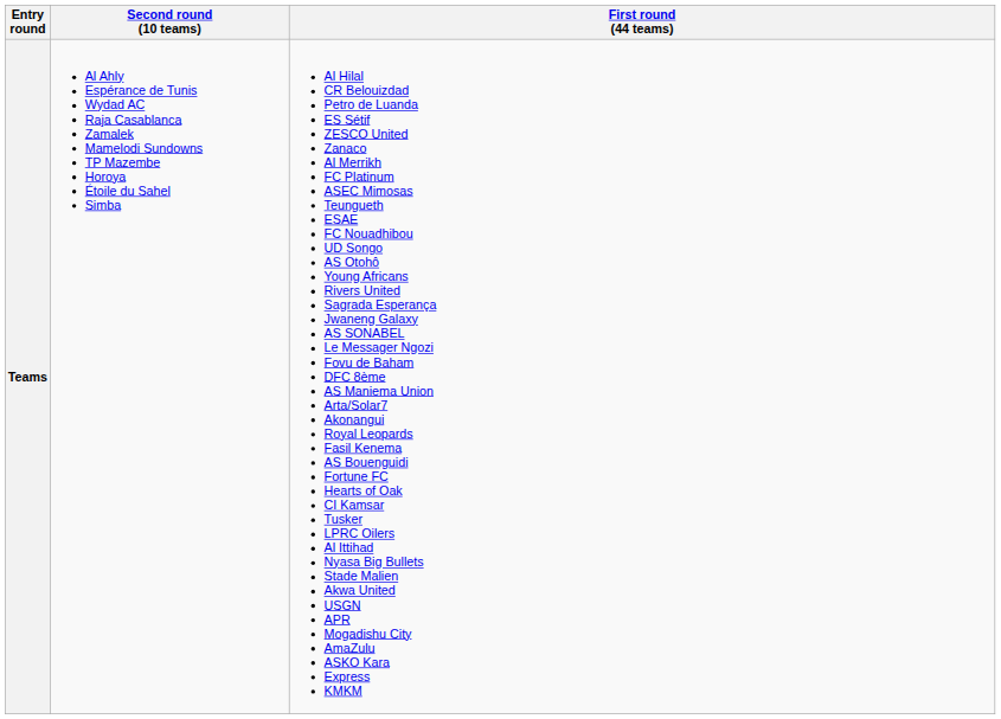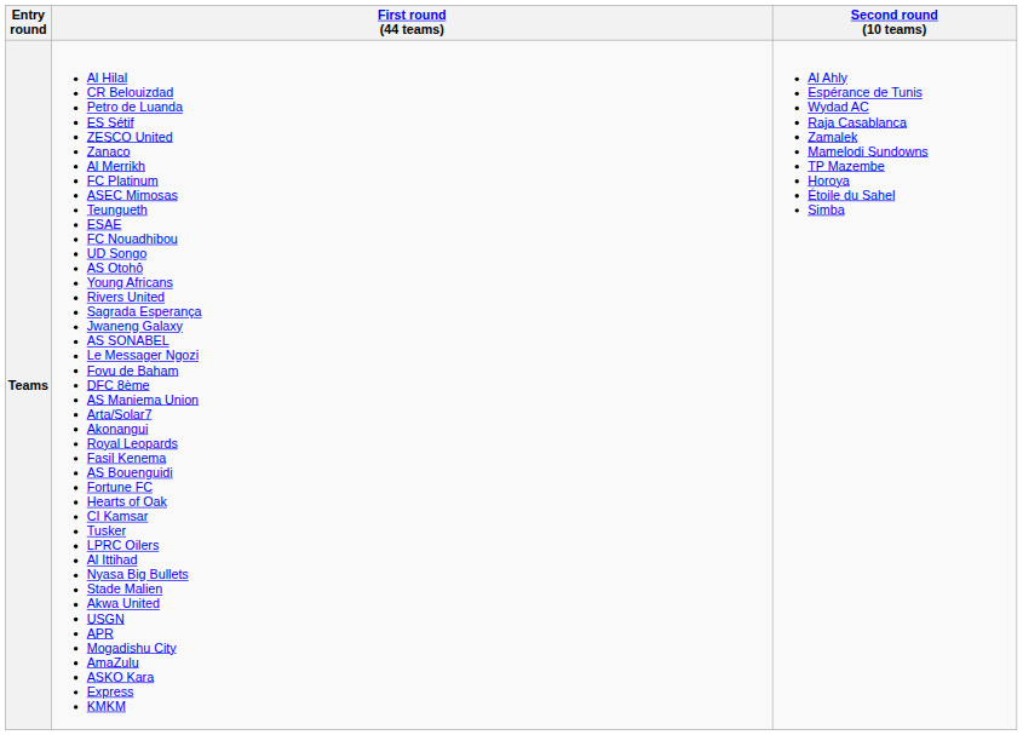 <table class="wikitable">
 <tr>
 <th>Entry round</th>
+<th width=75%><a href='#'>First round</a><br>(44 teams)</th>
 <th width=25%><a href='#'>Second round</a><br>(10 teams)</th>
-<th width=75%><a href='#'>First round</a><br>(44 teams)</th>
 </tr>
 <tr>
 <th>Teams</th>
+<td valign=top><br><ul><li> <a href='#'>Al Hilal</a> </li><li> <a href='#'>CR Belouizdad</a> </li><li> <a href='#'>Petro de Luanda</a> </li><li> <a href='#'>ES Sétif</a> </li><li> <a href='#'>ZESCO United</a> </li><li> <a href='#'>Zanaco</a> </li><li> <a href='#'>Al Merrikh</a> </li><li> <a href='#'>FC Platinum</a> </li><li> <a href='#'>ASEC Mimosas</a> </li><li> <a href='#'>Teungueth</a> </li><li> <a href='#'>ESAE</a> </li><li> <a href='#'>FC Nouadhibou</a> </li><li> <a href='#'>UD Songo</a> </li><li> <a href='#'>AS Otohô</a> </li><li> <a href='#'>Young Africans</a> </li><li> <a href='#'>Rivers United</a> </li><li> <a href='#'>Sagrada Esperança</a></li><li> <a href='#'>Jwaneng Galaxy</a></li><li> <a href='#'>AS SONABEL</a></li><li> <a href='#'>Le Messager Ngozi</a></li><li> <a href='#'>Fovu de Baham</a></li><li> <a href='#'>DFC 8ème</a></li><li> <a href='#'>AS Maniema Union</a></li><li> <a href='#'>Arta/Solar7</a></li><li> <a href='#'>Akonangui</a></li><li> <a href='#'>Royal Leopards</a></li><li> <a href='#'>Fasil Kenema</a></li><li> <a href='#'>AS Bouenguidi</a></li><li> <a href='#'>Fortune FC</a></li><li> <a href='#'>Hearts of Oak</a></li><li> <a href='#'>CI Kamsar</a></li><li> <a href='#'>Tusker</a></li><li> <a href='#'>LPRC Oilers</a></li><li> <a href='#'>Al Ittihad</a></li><li> <a href='#'>Nyasa Big Bullets</a></li><li> <a href='#'>Stade Malien</a></li><li> <a href='#'>Akwa United</a></li><li> <a href='#'>USGN</a></li><li> <a href='#'>APR</a></li><li> <a href='#'>Mogadishu City</a></li><li> <a href='#'>AmaZulu</a></li><li> <a href='#'>ASKO Kara</a></li><li> <a href='#'>Express</a></li><li> <a href='#'>KMKM</a></li></ul></td>
 <td valign=top><br><ul><li> <a href='#'>Al Ahly</a> </li><li> <a href='#'>Espérance de Tunis</a> </li><li> <a href='#'>Wydad AC</a> </li><li> <a href='#'>Raja Casablanca</a> </li><li> <a href='#'>Zamalek</a> </li><li> <a href='#'>Mamelodi Sundowns</a> </li><li> <a href='#'>TP Mazembe</a> </li><li> <a href='#'>Horoya</a> </li><li> <a href='#'>Étoile du Sahel</a> </li><li> <a href='#'>Simba</a> </li></ul></td>
-<td valign=top><br><ul><li> <a href='#'>Al Hilal</a> </li><li> <a href='#'>CR Belouizdad</a> </li><li> <a href='#'>Petro de Luanda</a> </li><li> <a href='#'>ES Sétif</a> </li><li> <a href='#'>ZESCO United</a> </li><li> <a href='#'>Zanaco</a> </li><li> <a href='#'>Al Merrikh</a> </li><li> <a href='#'>FC Platinum</a> </li><li> <a href='#'>ASEC Mimosas</a> </li><li> <a href='#'>Teungueth</a> </li><li> <a href='#'>ESAE</a> </li><li> <a href='#'>FC Nouadhibou</a> </li><li> <a href='#'>UD Songo</a> </li><li> <a href='#'>AS Otohô</a> </li><li> <a href='#'>Young Africans</a> </li><li> <a href='#'>Rivers United</a> </li><li> <a href='#'>Sagrada Esperança</a></li><li> <a href='#'>Jwaneng Galaxy</a></li><li> <a href='#'>AS SONABEL</a></li><li> <a href='#'>Le Messager Ngozi</a></li><li> <a href='#'>Fovu de Baham</a></li><li> <a href='#'>DFC 8ème</a></li><li> <a href='#'>AS Maniema Union</a></li><li> <a href='#'>Arta/Solar7</a></li><li> <a href='#'>Akonangui</a></li><li> <a href='#'>Royal Leopards</a></li><li> <a href='#'>Fasil Kenema</a></li><li> <a href='#'>AS Bouenguidi</a></li><li> <a href='#'>Fortune FC</a></li><li> <a href='#'>Hearts of Oak</a></li><li> <a href='#'>CI Kamsar</a></li><li> <a href='#'>Tusker</a></li><li> <a href='#'>LPRC Oilers</a></li><li> <a href='#'>Al Ittihad</a></li><li> <a href='#'>Nyasa Big Bullets</a></li><li> <a href='#'>Stade Malien</a></li><li> <a href='#'>Akwa United</a></li><li> <a href='#'>USGN</a></li><li> <a href='#'>APR</a></li><li> <a href='#'>Mogadishu City</a></li><li> <a href='#'>AmaZulu</a></li><li> <a href='#'>ASKO Kara</a></li><li> <a href='#'>Express</a></li><li> <a href='#'>KMKM</a></li></ul></td>
 </tr>
 </table>
